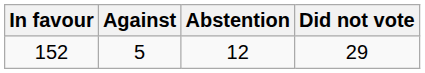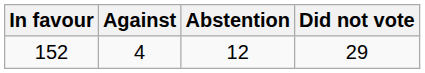 <table class="wikitable" style="text-align:center;">
 <tr>
 <th> In favour</th>
 <th> Against</th>
 <th>Abstention</th>
 <th>Did not vote</th>
 </tr>
 <tr>
 <td>152</td>
-<td>5</td>
+<td>4</td>
 <td>12</td>
 <td>29</td>
 </tr>
 </table>
